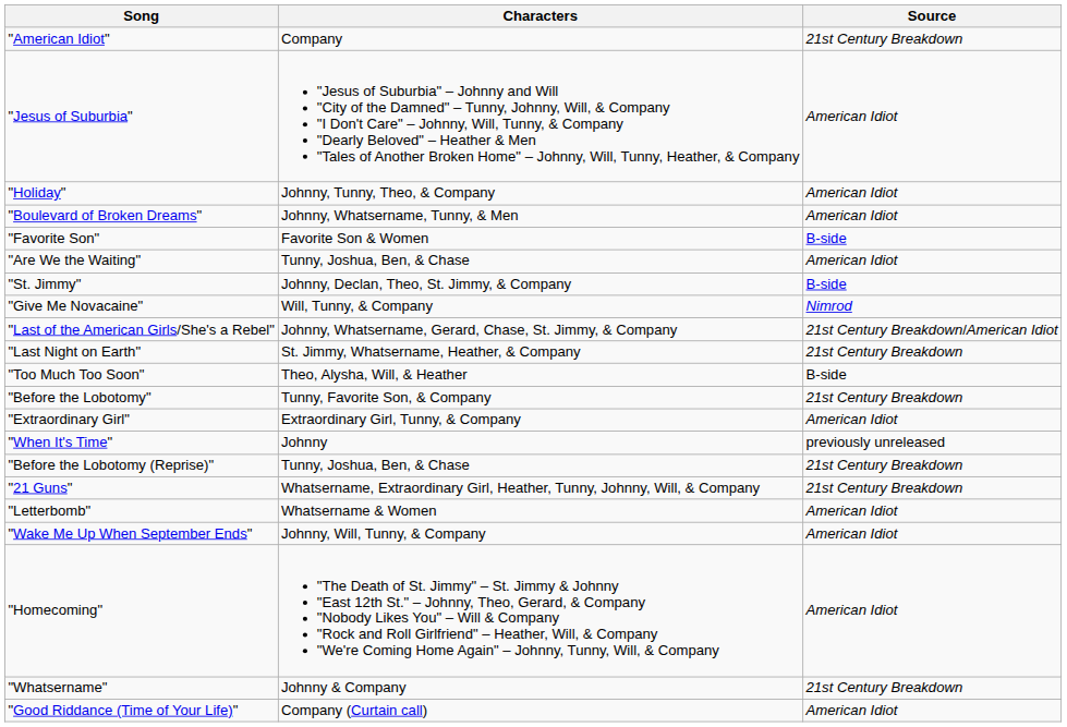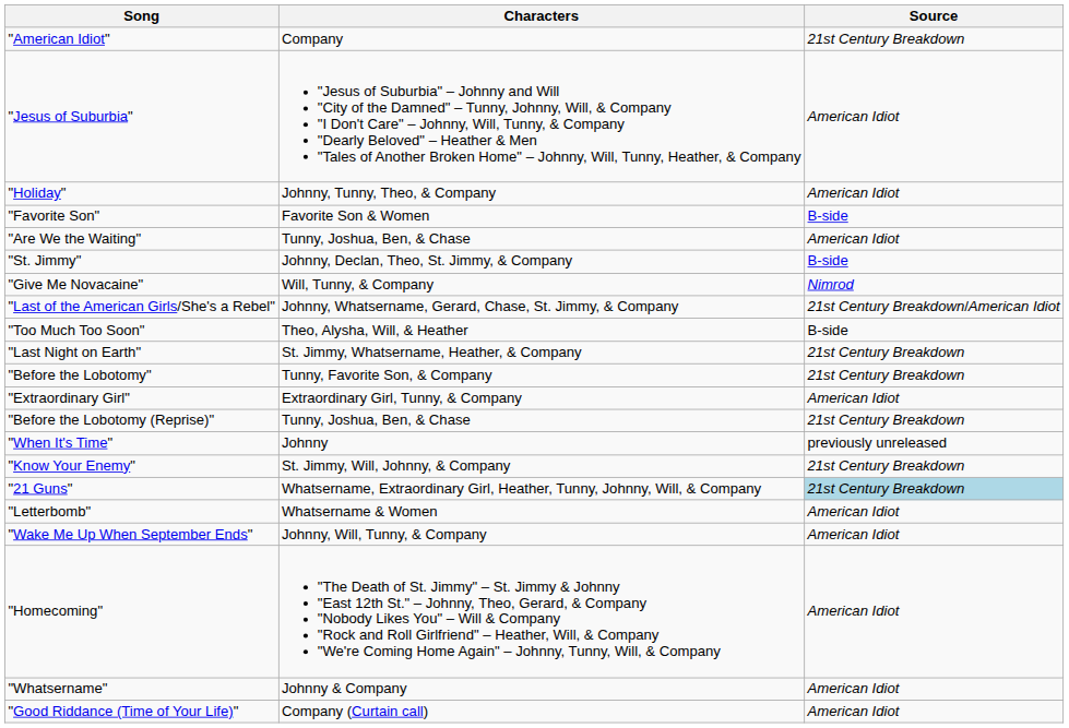 <table class="wikitable sortable">
 <tr>
 <th>Song</th>
 <th>Characters</th>
 <th>Source</th>
 </tr>
 <tr>
 <td>"<a href='#'>American Idiot</a>"</td>
 <td>Company</td>
 <td><em>21st Century Breakdown</em></td>
 </tr>
 <tr>
 <td>"<a href='#'>Jesus of Suburbia</a>"</td>
 <td><br><ul><li>"Jesus of Suburbia" – Johnny and Will</li><li>"City of the Damned" – Tunny, Johnny, Will, & Company</li><li>"I Don't Care" – Johnny, Will, Tunny, & Company</li><li>"Dearly Beloved" – Heather & Men</li><li>"Tales of Another Broken Home" – Johnny, Will, Tunny, Heather, & Company</li></ul></td>
 <td><em>American Idiot</em></td>
 </tr>
 <tr>
 <td>"<a href='#'>Holiday</a>"</td>
 <td>Johnny, Tunny, Theo, & Company</td>
-<td><em>American Idiot</em></td>
-</tr>
-<tr>
-<td>"<a href='#'>Boulevard of Broken Dreams</a>"</td>
-<td>Johnny, Whatsername, Tunny, & Men</td>
 <td><em>American Idiot</em></td>
 </tr>
 <tr>
 <td>"Favorite Son"</td>
 <td>Favorite Son & Women</td>
 <td><a href='#'>B-side</a></td>
 </tr>
 <tr>
 <td>"Are We the Waiting"</td>
 <td>Tunny, Joshua, Ben, & Chase</td>
 <td><em>American Idiot</em></td>
 </tr>
 <tr>
 <td>"St. Jimmy"</td>
 <td>Johnny, Declan, Theo, St. Jimmy, & Company</td>
 <td><a href='#'>B-side</a></td>
 </tr>
 <tr>
 <td>"Give Me Novacaine"</td>
 <td>Will, Tunny, & Company</td>
 <td><a href='#'><em>Nimrod</em></a></td>
 </tr>
 <tr>
 <td>"<a href='#'>Last of the American Girls</a>/She's a Rebel"</td>
 <td>Johnny, Whatsername, Gerard, Chase, St. Jimmy, & Company</td>
 <td><em>21st Century Breakdown</em>/<em>American Idiot</em></td>
 </tr>
 <tr>
+<td>"Too Much Too Soon"</td>
+<td>Theo, Alysha, Will, & Heather</td>
+<td>B-side</td>
+</tr>
+<tr>
 <td>"Last Night on Earth"</td>
 <td>St. Jimmy, Whatsername, Heather, & Company</td>
 <td><em>21st Century Breakdown</em></td>
-</tr>
-<tr>
-<td>"Too Much Too Soon"</td>
-<td>Theo, Alysha, Will, & Heather</td>
-<td>B-side</td>
 </tr>
 <tr>
 <td>"Before the Lobotomy"</td>
 <td>Tunny, Favorite Son, & Company</td>
 <td><em>21st Century Breakdown</em></td>
 </tr>
 <tr>
 <td>"Extraordinary Girl"</td>
 <td>Extraordinary Girl, Tunny, & Company</td>
 <td><em>American Idiot</em></td>
 </tr>
 <tr>
+<td>"Before the Lobotomy (Reprise)"</td>
+<td>Tunny, Joshua, Ben, & Chase</td>
+<td><em>21st Century Breakdown</em></td>
+</tr>
+<tr>
 <td>"<a href='#'>When It's Time</a>"</td>
 <td>Johnny</td>
 <td>previously unreleased</td>
 </tr>
 <tr>
-<td>"Before the Lobotomy (Reprise)"</td>
-<td>Tunny, Joshua, Ben, & Chase</td>
+<td>"<a href='#'>Know Your Enemy</a>"</td>
+<td>St. Jimmy, Will, Johnny, & Company</td>
 <td><em>21st Century Breakdown</em></td>
 </tr>
 <tr>
 <td>"<a href='#'>21 Guns</a>"</td>
 <td>Whatsername, Extraordinary Girl, Heather, Tunny, Johnny, Will, & Company</td>
-<td><em>21st Century Breakdown</em></td>
+<td style="background: lightblue;"><em>21st Century Breakdown</em></td>
 </tr>
 <tr>
 <td>"Letterbomb"</td>
 <td>Whatsername & Women</td>
 <td><em>American Idiot</em></td>
 </tr>
 <tr>
 <td>"<a href='#'>Wake Me Up When September Ends</a>"</td>
 <td>Johnny, Will, Tunny, & Company</td>
 <td><em>American Idiot</em></td>
 </tr>
 <tr>
 <td>"Homecoming"</td>
 <td><br><ul><li>"The Death of St. Jimmy" – St. Jimmy & Johnny</li><li>"East 12th St." – Johnny, Theo, Gerard, & Company</li><li>"Nobody Likes You" – Will & Company</li><li>"Rock and Roll Girlfriend" – Heather, Will, & Company</li><li>"We're Coming Home Again" – Johnny, Tunny, Will, & Company</li></ul></td>
 <td><em>American Idiot</em></td>
 </tr>
 <tr>
 <td>"Whatsername"</td>
 <td>Johnny & Company</td>
-<td><em>21st Century Breakdown</em></td>
+<td><em>American Idiot</em></td>
 </tr>
 <tr>
 <td>"<a href='#'>Good Riddance (Time of Your Life)</a>"</td>
 <td>Company (<a href='#'>Curtain call</a>)</td>
 <td><em>American Idiot</em></td>
 </tr>
 </table>
